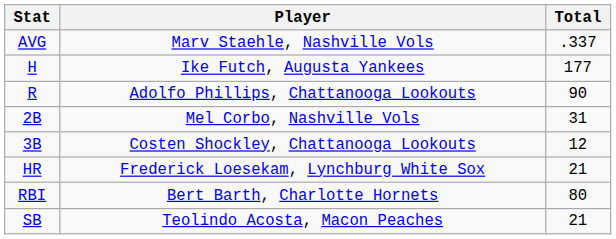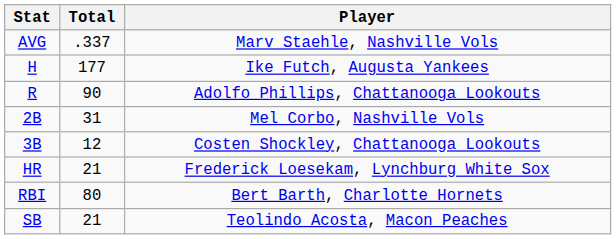 <table class="wikitable" width="40%" style="text-align:center;">
 <tr>
 <th width="5%">Stat</th>
+<th width="5%">Total</th>
 <th width="60%">Player</th>
-<th width="5%">Total</th>
 </tr>
 <tr>
 <td><a href='#'>AVG</a></td>
+<td>.337</td>
 <td><a href='#'>Marv Staehle</a>, <a href='#'>Nashville Vols</a></td>
-<td>.337</td>
 </tr>
 <tr>
 <td><a href='#'>H</a></td>
+<td>177</td>
 <td><a href='#'>Ike Futch</a>, <a href='#'>Augusta Yankees</a></td>
-<td>177</td>
 </tr>
 <tr>
 <td><a href='#'>R</a></td>
+<td>90</td>
 <td><a href='#'>Adolfo Phillips</a>, <a href='#'>Chattanooga Lookouts</a></td>
-<td>90</td>
 </tr>
 <tr>
 <td><a href='#'>2B</a></td>
+<td>31</td>
 <td><a href='#'>Mel Corbo</a>, <a href='#'>Nashville Vols</a></td>
-<td>31</td>
 </tr>
 <tr>
 <td><a href='#'>3B</a></td>
+<td>12</td>
 <td><a href='#'>Costen Shockley</a>, <a href='#'>Chattanooga Lookouts</a></td>
-<td>12</td>
 </tr>
 <tr>
 <td><a href='#'>HR</a></td>
+<td>21</td>
 <td><a href='#'>Frederick Loesekam</a>, <a href='#'>Lynchburg White Sox</a></td>
-<td>21</td>
 </tr>
 <tr>
 <td><a href='#'>RBI</a></td>
+<td>80</td>
 <td><a href='#'>Bert Barth</a>, <a href='#'>Charlotte Hornets</a></td>
-<td>80</td>
 </tr>
 <tr>
 <td><a href='#'>SB</a></td>
+<td>21</td>
 <td><a href='#'>Teolindo Acosta</a>, <a href='#'>Macon Peaches</a></td>
-<td>21</td>
 </tr>
 </table>
